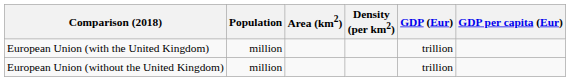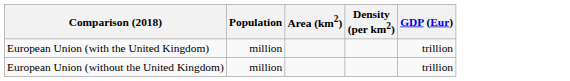 <table class="wikitable sortable" style="font-size:95%; white-space:nowrap">
 <tr>
 <th>Comparison (2018)</th>
 <th>Population<br></th>
 <th>Area (km<sup>2</sup>)<br></th>
 <th>Density<br> (per km<sup>2</sup>)<br></th>
 <th><a href='#'>GDP</a> (<a href='#'>Eur</a>)<br></th>
-<th><a href='#'>GDP per capita</a> (<a href='#'>Eur</a>)<br></th>
 </tr>
 <tr>
 <td style="text-align:left">European Union (with the United Kingdom)</td>
 <td style="text-align:right"> million</td>
 <td style="text-align:right"></td>
 <td style="text-align:right"></td>
 <td style="text-align:right"> trillion</td>
-<td style="text-align:right"></td>
 </tr>
 <tr>
 <td style="text-align:left">European Union (without the United Kingdom)</td>
 <td style="text-align:right"> million</td>
 <td style="text-align:right"></td>
 <td style="text-align:right"></td>
 <td style="text-align:right"> trillion</td>
-<td style="text-align:right"></td>
 </tr>
 </table>
